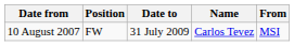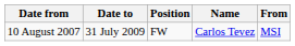 <table class="wikitable">
 <tr>
 <th>Date from</th>
+<th>Date to</th>
 <th>Position</th>
-<th>Date to</th>
 <th>Name</th>
 <th>From</th>
 </tr>
 <tr>
 <td>10 August 2007</td>
+<td>31 July 2009</td>
 <td>FW</td>
-<td>31 July 2009</td>
 <td> <a href='#'>Carlos Tevez</a></td>
 <td><a href='#'>MSI</a></td>
 </tr>
 </table>
